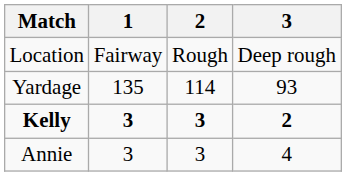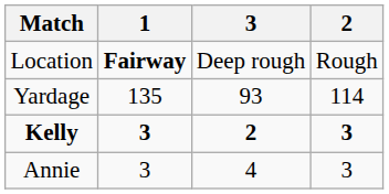 <table class="wikitable" style="text-align:center;">
 <tr>
 <th>Match</th>
 <th>1</th>
+<th>3</th>
 <th>2</th>
-<th>3</th>
 </tr>
 <tr>
 <td>Location</td>
-<td>Fairway</td>
+<td><strong>Fairway</strong></td>
+<td>Deep rough</td>
 <td>Rough</td>
-<td>Deep rough</td>
 </tr>
 <tr>
 <td>Yardage</td>
 <td>135</td>
+<td>93</td>
 <td>114</td>
-<td>93</td>
 </tr>
 <tr>
 <td><strong>Kelly</strong></td>
 <td><strong>3</strong></td>
+<td><strong>2</strong></td>
 <td><strong>3</strong></td>
-<td><strong>2</strong></td>
 </tr>
 <tr>
 <td>Annie</td>
 <td>3</td>
+<td>4</td>
 <td>3</td>
-<td>4</td>
 </tr>
 </table>
